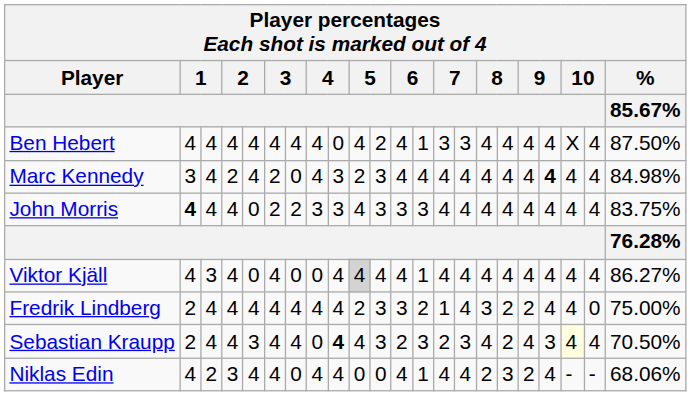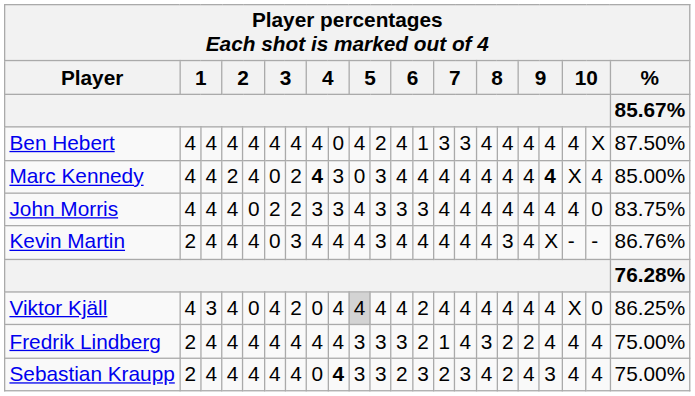 <table class="wikitable">
 <tr>
 <th colspan=22>Player percentages <br> <em>Each shot is marked out of 4</em></th>
 </tr>
 <tr>
 <th>Player</th>
 <th colspan=2>1</th>
 <th colspan=2>2</th>
 <th colspan=2>3</th>
 <th colspan=2>4</th>
 <th colspan=2>5</th>
 <th colspan=2>6</th>
 <th colspan=2>7</th>
 <th colspan=2>8</th>
 <th colspan=2>9</th>
 <th colspan=2>10</th>
 <th>%</th>
 </tr>
 <tr>
 <th colspan=21></th>
 <th>85.67%</th>
 </tr>
 <tr>
 <td><a href='#'>Ben Hebert</a></td>
 <td>4</td>
 <td>4</td>
 <td>4</td>
 <td>4</td>
 <td>4</td>
 <td>4</td>
 <td>4</td>
 <td>0</td>
 <td>4</td>
 <td>2</td>
 <td>4</td>
 <td>1</td>
 <td>3</td>
 <td>3</td>
 <td>4</td>
 <td>4</td>
 <td>4</td>
 <td>4</td>
+<td>4</td>
 <td>X</td>
-<td>4</td>
 <td>87.50%</td>
 </tr>
 <tr>
 <td><a href='#'>Marc Kennedy</a></td>
-<td>3</td>
+<td>4</td>
 <td>4</td>
 <td>2</td>
 <td>4</td>
+<td>0</td>
 <td>2</td>
+<td><strong>4</strong></td>
+<td>3</td>
 <td>0</td>
-<td>4</td>
-<td>3</td>
-<td>2</td>
 <td>3</td>
 <td>4</td>
 <td>4</td>
 <td>4</td>
 <td>4</td>
 <td>4</td>
 <td>4</td>
 <td>4</td>
 <td><strong>4</strong></td>
+<td>X</td>
 <td>4</td>
-<td>4</td>
-<td>84.98%</td>
+<td>85.00%</td>
 </tr>
 <tr>
 <td><a href='#'>John Morris</a></td>
-<td><strong>4</strong></td>
+<td>4</td>
 <td>4</td>
 <td>4</td>
 <td>0</td>
 <td>2</td>
 <td>2</td>
 <td>3</td>
 <td>3</td>
 <td>4</td>
 <td>3</td>
 <td>3</td>
 <td>3</td>
 <td>4</td>
 <td>4</td>
 <td>4</td>
 <td>4</td>
 <td>4</td>
 <td>4</td>
 <td>4</td>
+<td>0</td>
+<td>83.75%</td>
+</tr>
+<tr>
+<td><a href='#'>Kevin Martin</a></td>
+<td>2</td>
 <td>4</td>
-<td>83.75%</td>
+<td>4</td>
+<td>4</td>
+<td>0</td>
+<td>3</td>
+<td>4</td>
+<td>4</td>
+<td>4</td>
+<td>3</td>
+<td>4</td>
+<td>4</td>
+<td>4</td>
+<td>4</td>
+<td>4</td>
+<td>3</td>
+<td>4</td>
+<td>X</td>
+<td>-</td>
+<td>-</td>
+<td>86.76%</td>
 </tr>
 <tr>
 <th colspan=21></th>
 <th>76.28%</th>
 </tr>
 <tr>
 <td><a href='#'>Viktor Kjäll</a></td>
 <td>4</td>
 <td>3</td>
 <td>4</td>
 <td>0</td>
 <td>4</td>
-<td>0</td>
+<td>2</td>
 <td>0</td>
 <td>4</td>
 <td style="background: lightgrey;">4</td>
 <td>4</td>
 <td>4</td>
-<td>1</td>
+<td>2</td>
 <td>4</td>
 <td>4</td>
 <td>4</td>
 <td>4</td>
 <td>4</td>
 <td>4</td>
-<td>4</td>
-<td>4</td>
-<td>86.27%</td>
+<td>X</td>
+<td>0</td>
+<td>86.25%</td>
 </tr>
 <tr>
 <td><a href='#'>Fredrik Lindberg</a></td>
 <td>2</td>
 <td>4</td>
 <td>4</td>
 <td>4</td>
 <td>4</td>
 <td>4</td>
 <td>4</td>
 <td>4</td>
-<td>2</td>
+<td>3</td>
 <td>3</td>
 <td>3</td>
 <td>2</td>
 <td>1</td>
 <td>4</td>
 <td>3</td>
 <td>2</td>
 <td>2</td>
 <td>4</td>
 <td>4</td>
-<td>0</td>
+<td>4</td>
 <td>75.00%</td>
 </tr>
 <tr>
 <td><a href='#'>Sebastian Kraupp</a></td>
 <td>2</td>
 <td>4</td>
 <td>4</td>
-<td>3</td>
+<td>4</td>
 <td>4</td>
 <td>4</td>
 <td>0</td>
 <td><strong>4</strong></td>
-<td>4</td>
+<td>3</td>
 <td>3</td>
 <td>2</td>
 <td>3</td>
 <td>2</td>
 <td>3</td>
 <td>4</td>
 <td>2</td>
 <td>4</td>
 <td>3</td>
-<td style="background: lightyellow;">4</td>
-<td>4</td>
-<td>70.50%</td>
-</tr>
-<tr>
-<td><a href='#'>Niklas Edin</a></td>
-<td>4</td>
-<td>2</td>
-<td>3</td>
 <td>4</td>
 <td>4</td>
-<td>0</td>
-<td>4</td>
-<td>4</td>
-<td>0</td>
-<td>0</td>
-<td>4</td>
-<td>1</td>
-<td>4</td>
-<td>4</td>
-<td>2</td>
-<td>3</td>
-<td>2</td>
-<td>4</td>
-<td>-</td>
-<td>-</td>
-<td>68.06%</td>
+<td>75.00%</td>
 </tr>
 </table>
